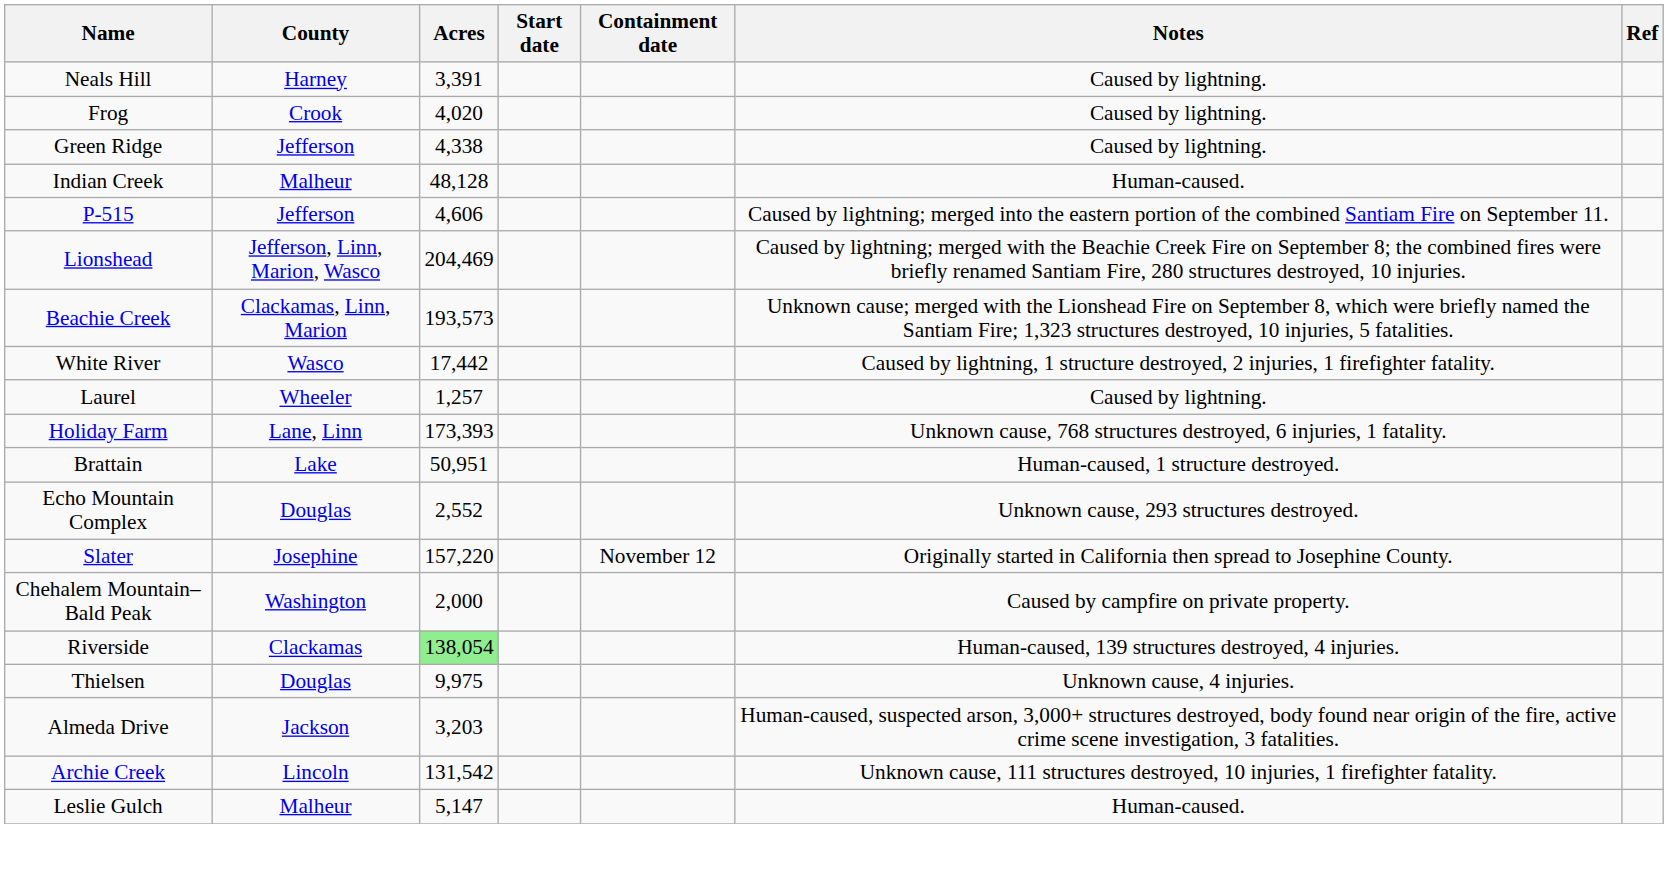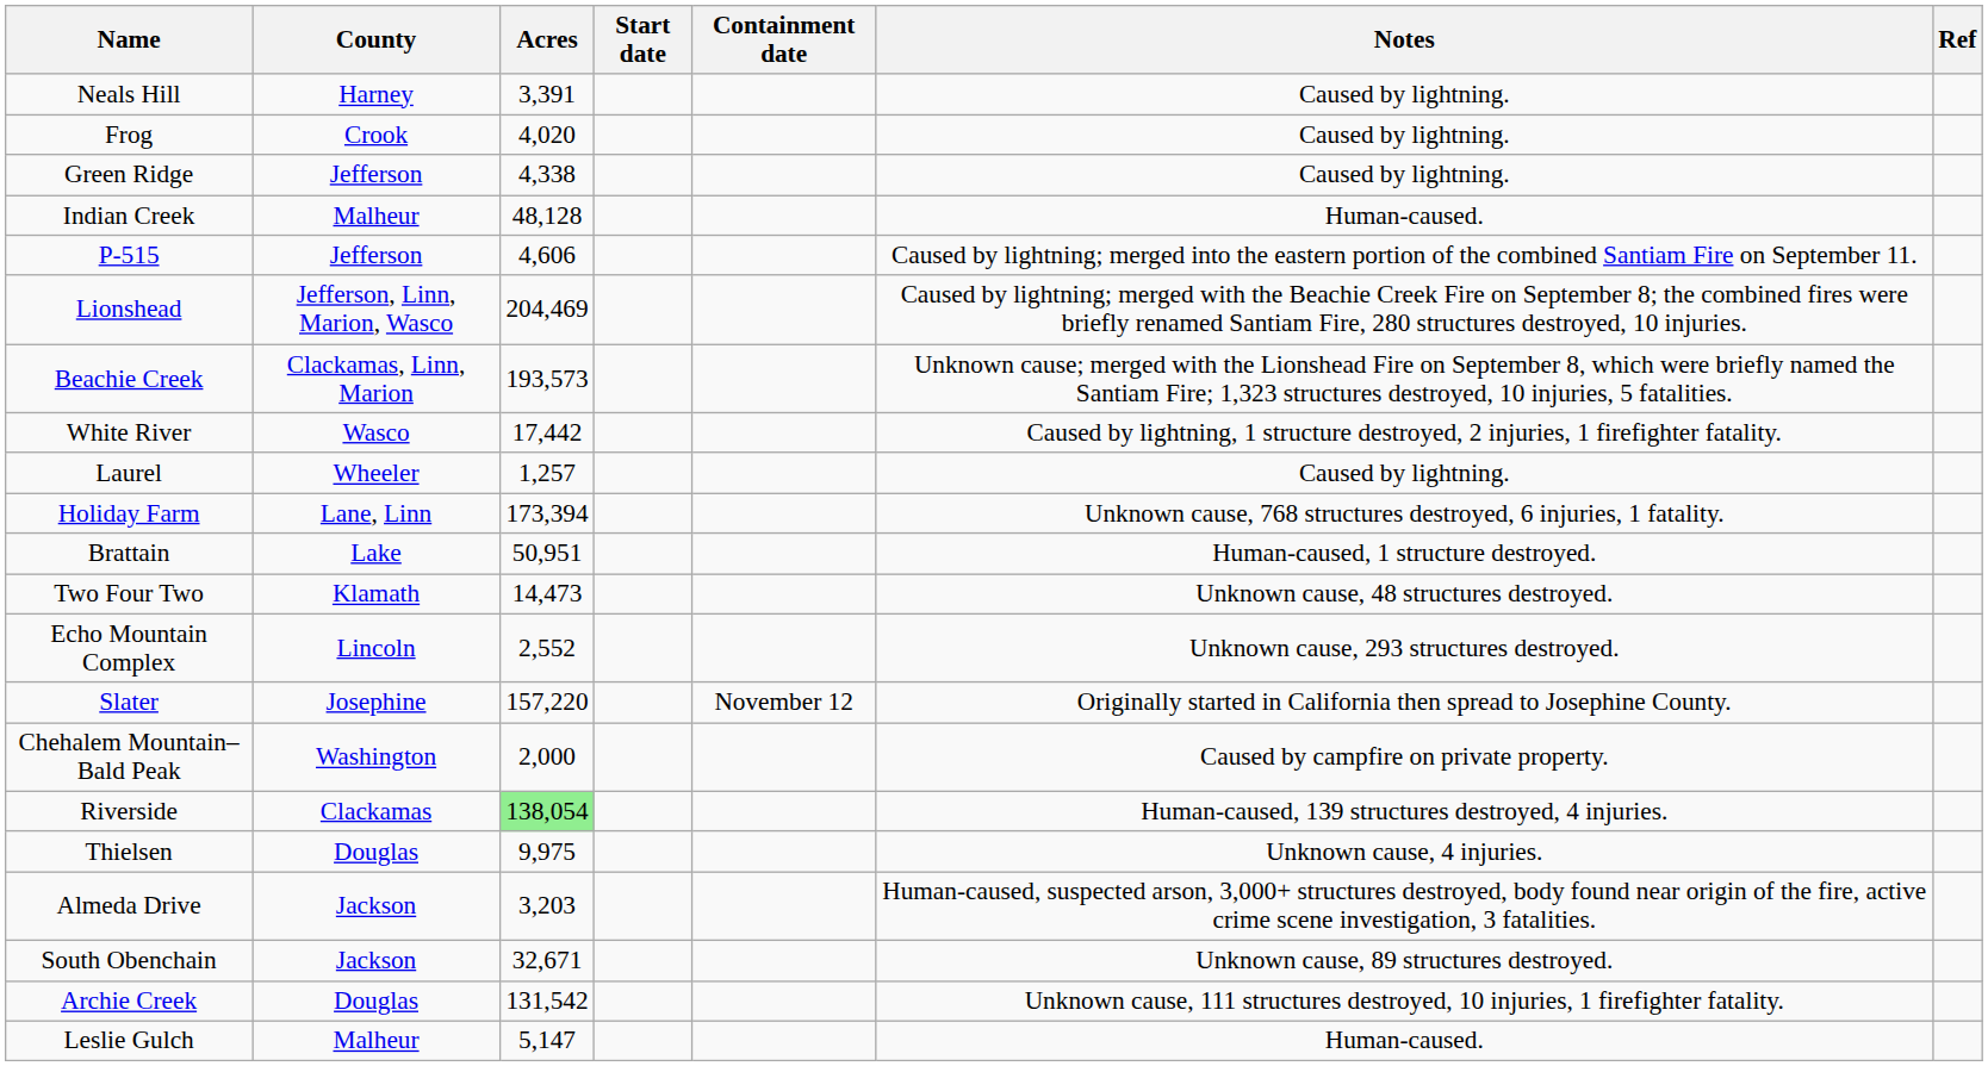 <table class="wikitable sortable" style="text-align:center;">
 <tr>
 <th>Name</th>
 <th>County</th>
 <th>Acres</th>
 <th>Start date</th>
 <th>Containment date</th>
 <th>Notes</th>
 <th class="unsortable">Ref</th>
 </tr>
 <tr>
 <td>Neals Hill</td>
 <td><a href='#'>Harney</a></td>
 <td>3,391</td>
 <td></td>
 <td></td>
 <td>Caused by lightning.</td>
 <td></td>
 </tr>
 <tr>
 <td>Frog</td>
 <td><a href='#'>Crook</a></td>
 <td>4,020</td>
 <td></td>
 <td></td>
 <td>Caused by lightning.</td>
 <td></td>
 </tr>
 <tr>
 <td>Green Ridge</td>
 <td><a href='#'>Jefferson</a></td>
 <td>4,338</td>
 <td></td>
 <td></td>
 <td>Caused by lightning.</td>
 <td></td>
 </tr>
 <tr>
 <td>Indian Creek</td>
 <td><a href='#'>Malheur</a></td>
 <td>48,128</td>
 <td></td>
 <td></td>
 <td>Human-caused.</td>
 <td></td>
 </tr>
 <tr>
 <td><a href='#'>P-515</a></td>
 <td><a href='#'>Jefferson</a></td>
 <td>4,606</td>
 <td></td>
 <td></td>
 <td>Caused by lightning; merged into the eastern portion of the combined <a href='#'>Santiam Fire</a> on September 11.</td>
 <td></td>
 </tr>
 <tr>
 <td><a href='#'>Lionshead</a></td>
 <td><a href='#'>Jefferson</a>, <a href='#'>Linn</a>, <a href='#'>Marion</a>, <a href='#'>Wasco</a></td>
 <td>204,469</td>
 <td></td>
 <td></td>
 <td>Caused by lightning; merged with the Beachie Creek Fire on September 8; the combined fires were briefly renamed Santiam Fire, 280 structures destroyed, 10 injuries.</td>
 <td></td>
 </tr>
 <tr>
 <td><a href='#'>Beachie Creek</a></td>
 <td><a href='#'>Clackamas</a>, <a href='#'>Linn</a>, <a href='#'>Marion</a></td>
 <td>193,573</td>
 <td></td>
 <td></td>
 <td>Unknown cause; merged with the Lionshead Fire on September 8, which were briefly named the Santiam Fire; 1,323 structures destroyed, 10 injuries, 5 fatalities.</td>
 <td></td>
 </tr>
 <tr>
 <td>White River</td>
 <td><a href='#'>Wasco</a></td>
 <td>17,442</td>
 <td></td>
 <td></td>
 <td>Caused by lightning, 1 structure destroyed, 2 injuries, 1 firefighter fatality.</td>
 <td></td>
 </tr>
 <tr>
 <td>Laurel</td>
 <td><a href='#'>Wheeler</a></td>
 <td>1,257</td>
 <td></td>
 <td></td>
 <td>Caused by lightning.</td>
 <td></td>
 </tr>
 <tr>
 <td><a href='#'>Holiday Farm</a></td>
 <td><a href='#'>Lane</a>, <a href='#'>Linn</a></td>
-<td>173,393</td>
+<td>173,394</td>
 <td></td>
 <td></td>
 <td>Unknown cause, 768 structures destroyed, 6 injuries, 1 fatality.</td>
 <td></td>
 </tr>
 <tr>
 <td>Brattain</td>
 <td><a href='#'>Lake</a></td>
 <td>50,951</td>
 <td></td>
 <td></td>
 <td>Human-caused, 1 structure destroyed.</td>
 <td></td>
 </tr>
 <tr>
+<td>Two Four Two</td>
+<td><a href='#'>Klamath</a></td>
+<td>14,473</td>
+<td></td>
+<td></td>
+<td>Unknown cause, 48 structures destroyed.</td>
+<td></td>
+</tr>
+<tr>
 <td>Echo Mountain Complex</td>
-<td><a href='#'>Douglas</a></td>
+<td><a href='#'>Lincoln</a></td>
 <td>2,552</td>
 <td></td>
 <td></td>
 <td>Unknown cause, 293 structures destroyed.</td>
 <td></td>
 </tr>
 <tr>
 <td><a href='#'>Slater</a></td>
 <td><a href='#'>Josephine</a></td>
 <td>157,220</td>
 <td></td>
 <td>November 12</td>
 <td>Originally started in California then spread to Josephine County.</td>
 <td></td>
 </tr>
 <tr>
 <td>Chehalem Mountain–Bald Peak</td>
 <td><a href='#'>Washington</a></td>
 <td>2,000</td>
 <td></td>
 <td></td>
 <td>Caused by campfire on private property.</td>
 <td></td>
 </tr>
 <tr>
 <td>Riverside</td>
 <td><a href='#'>Clackamas</a></td>
 <td style="background: lightgreen;">138,054</td>
 <td></td>
 <td></td>
 <td>Human-caused, 139 structures destroyed, 4 injuries.</td>
 <td></td>
 </tr>
 <tr>
 <td>Thielsen</td>
 <td><a href='#'>Douglas</a></td>
 <td>9,975</td>
 <td></td>
 <td></td>
 <td>Unknown cause, 4 injuries.</td>
 <td></td>
 </tr>
 <tr>
 <td>Almeda Drive</td>
 <td><a href='#'>Jackson</a></td>
 <td>3,203</td>
 <td></td>
 <td></td>
 <td>Human-caused, suspected arson, 3,000+ structures destroyed, body found near origin of the fire, active crime scene investigation, 3 fatalities.</td>
 <td></td>
 </tr>
 <tr>
+<td>South Obenchain</td>
+<td><a href='#'>Jackson</a></td>
+<td>32,671</td>
+<td></td>
+<td></td>
+<td>Unknown cause, 89 structures destroyed.</td>
+<td></td>
+</tr>
+<tr>
 <td><a href='#'>Archie Creek</a></td>
-<td><a href='#'>Lincoln</a></td>
+<td><a href='#'>Douglas</a></td>
 <td>131,542</td>
 <td></td>
 <td></td>
 <td>Unknown cause, 111 structures destroyed, 10 injuries, 1 firefighter fatality.</td>
 <td></td>
 </tr>
 <tr>
 <td>Leslie Gulch</td>
 <td><a href='#'>Malheur</a></td>
 <td>5,147</td>
 <td></td>
 <td></td>
 <td>Human-caused.</td>
 <td></td>
 </tr>
 </table>
